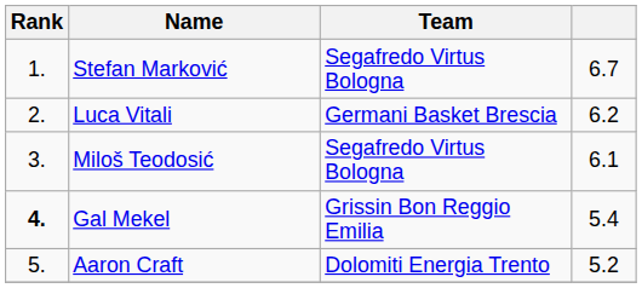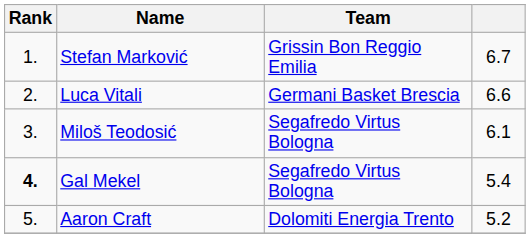 <table class="wikitable" style="text-align: center;">
 <tr>
 <th>Rank</th>
 <th width=180>Name</th>
 <th width=180>Team</th>
 <th width=40></th>
 </tr>
 <tr>
 <td>1.</td>
 <td align="left"> <a href='#'>Stefan Marković</a></td>
-<td style="text-align:left;"><a href='#'>Segafredo Virtus Bologna</a></td>
+<td style="text-align:left;"><a href='#'>Grissin Bon Reggio Emilia</a></td>
 <td>6.7</td>
 </tr>
 <tr>
 <td>2.</td>
 <td align="left"> <a href='#'>Luca Vitali</a></td>
 <td style="text-align:left;"><a href='#'>Germani Basket Brescia</a></td>
-<td>6.2</td>
+<td>6.6</td>
 </tr>
 <tr>
 <td>3.</td>
 <td align="left"> <a href='#'>Miloš Teodosić</a></td>
 <td style="text-align:left;"><a href='#'>Segafredo Virtus Bologna</a></td>
 <td>6.1</td>
 </tr>
 <tr>
 <td><strong>4.</strong></td>
 <td align="left"> <a href='#'>Gal Mekel</a></td>
-<td style="text-align:left;"><a href='#'>Grissin Bon Reggio Emilia</a></td>
+<td style="text-align:left;"><a href='#'>Segafredo Virtus Bologna</a></td>
 <td>5.4</td>
 </tr>
 <tr>
 <td>5.</td>
 <td align="left"> <a href='#'>Aaron Craft</a></td>
 <td style="text-align:left;"><a href='#'>Dolomiti Energia Trento</a></td>
 <td>5.2</td>
 </tr>
 <tr>
 </tr>
 </table>
